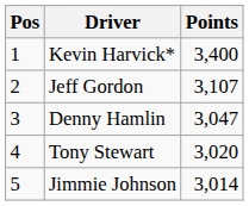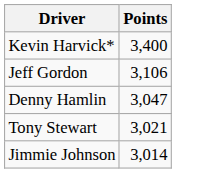 <table class="wikitable" style="font-size: 95%;">
 <tr>
-<th>Pos</th>
 <th>Driver</th>
 <th>Points</th>
 </tr>
 <tr>
-<td>1</td>
 <td>Kevin Harvick*</td>
 <td style="text-align:right;">3,400</td>
 </tr>
 <tr>
-<td>2</td>
 <td>Jeff Gordon</td>
-<td style="text-align:right;">3,107</td>
+<td style="text-align:right;">3,106</td>
 </tr>
 <tr>
-<td>3</td>
 <td>Denny Hamlin</td>
 <td style="text-align:right;">3,047</td>
 </tr>
 <tr>
-<td>4</td>
 <td>Tony Stewart</td>
-<td style="text-align:right;">3,020</td>
+<td style="text-align:right;">3,021</td>
 </tr>
 <tr>
-<td>5</td>
 <td>Jimmie Johnson</td>
 <td style="text-align:right;">3,014</td>
 </tr>
 </table>
